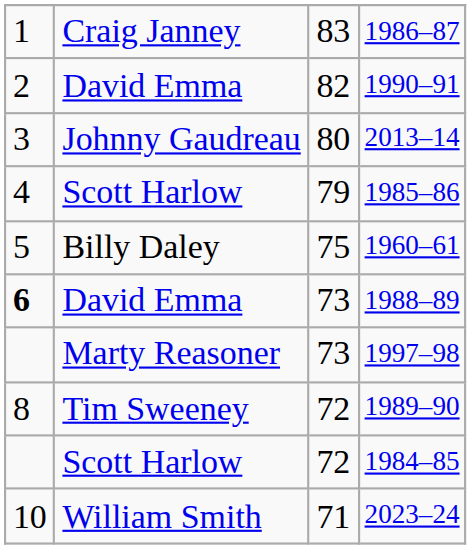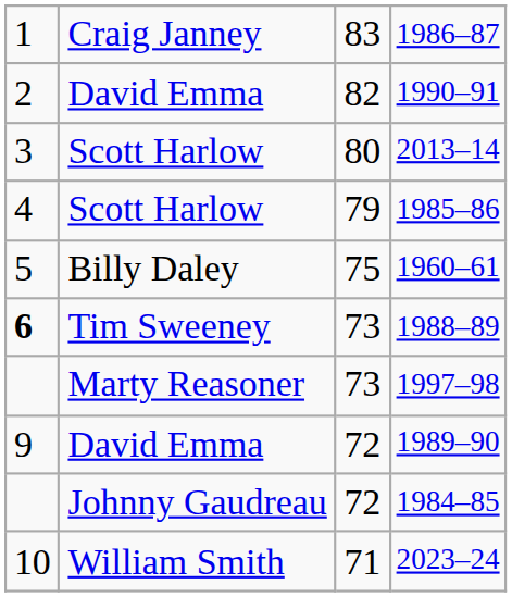 <table class="wikitable">
 <tr>
 </tr>
 <tr>
 <td>1</td>
 <td><a href='#'>Craig Janney</a></td>
 <td>83</td>
 <td style="font-size:80%;"><a href='#'>1986–87</a></td>
 </tr>
 <tr>
 <td>2</td>
 <td><a href='#'>David Emma</a></td>
 <td>82</td>
 <td style="font-size:80%;"><a href='#'>1990–91</a></td>
 </tr>
 <tr>
 <td>3</td>
-<td><a href='#'>Johnny Gaudreau</a></td>
+<td><a href='#'>Scott Harlow</a></td>
 <td>80</td>
 <td style="font-size:80%;"><a href='#'>2013–14</a></td>
 </tr>
 <tr>
 <td>4</td>
 <td><a href='#'>Scott Harlow</a></td>
 <td>79</td>
 <td style="font-size:80%;"><a href='#'>1985–86</a></td>
 </tr>
 <tr>
 <td>5</td>
 <td>Billy Daley</td>
 <td>75</td>
 <td style="font-size:80%;"><a href='#'>1960–61</a></td>
 </tr>
 <tr>
 <td><strong>6</strong></td>
-<td><a href='#'>David Emma</a></td>
+<td><a href='#'>Tim Sweeney</a></td>
 <td>73</td>
 <td style="font-size:80%;"><a href='#'>1988–89</a></td>
 </tr>
 <tr>
 <td></td>
 <td><a href='#'>Marty Reasoner</a></td>
 <td>73</td>
 <td style="font-size:80%;"><a href='#'>1997–98</a></td>
 </tr>
 <tr>
-<td>8</td>
-<td><a href='#'>Tim Sweeney</a></td>
+<td>9</td>
+<td><a href='#'>David Emma</a></td>
 <td>72</td>
 <td style="font-size:80%;"><a href='#'>1989–90</a></td>
 </tr>
 <tr>
 <td></td>
-<td><a href='#'>Scott Harlow</a></td>
+<td><a href='#'>Johnny Gaudreau</a></td>
 <td>72</td>
 <td style="font-size:80%;"><a href='#'>1984–85</a></td>
 </tr>
 <tr>
 <td>10</td>
 <td><a href='#'>William Smith</a></td>
 <td>71</td>
 <td style="font-size:80%;"><a href='#'>2023–24</a></td>
 </tr>
 </table>
